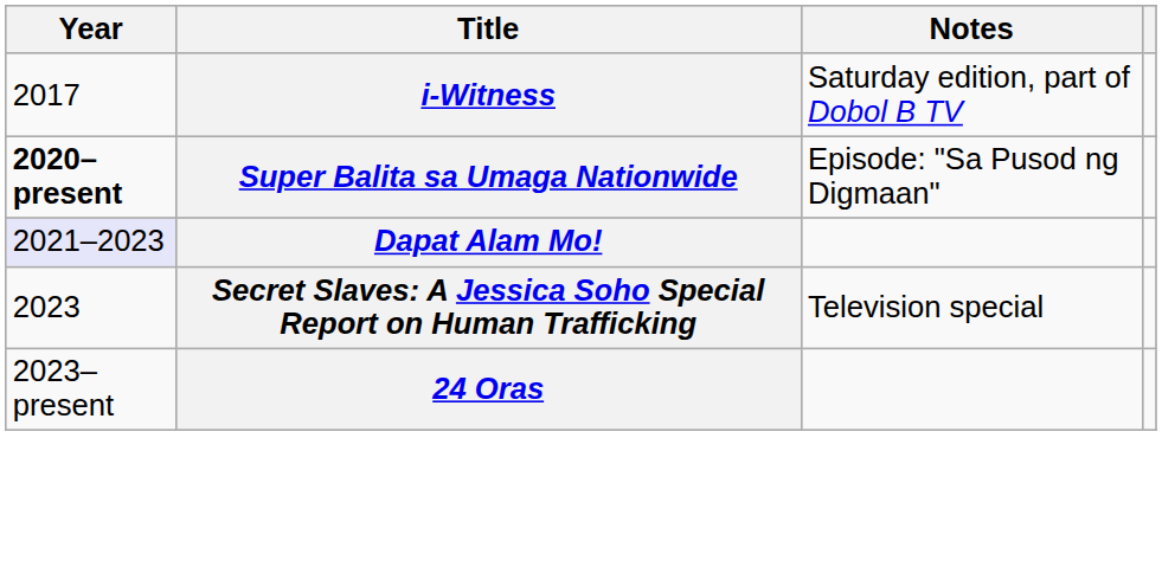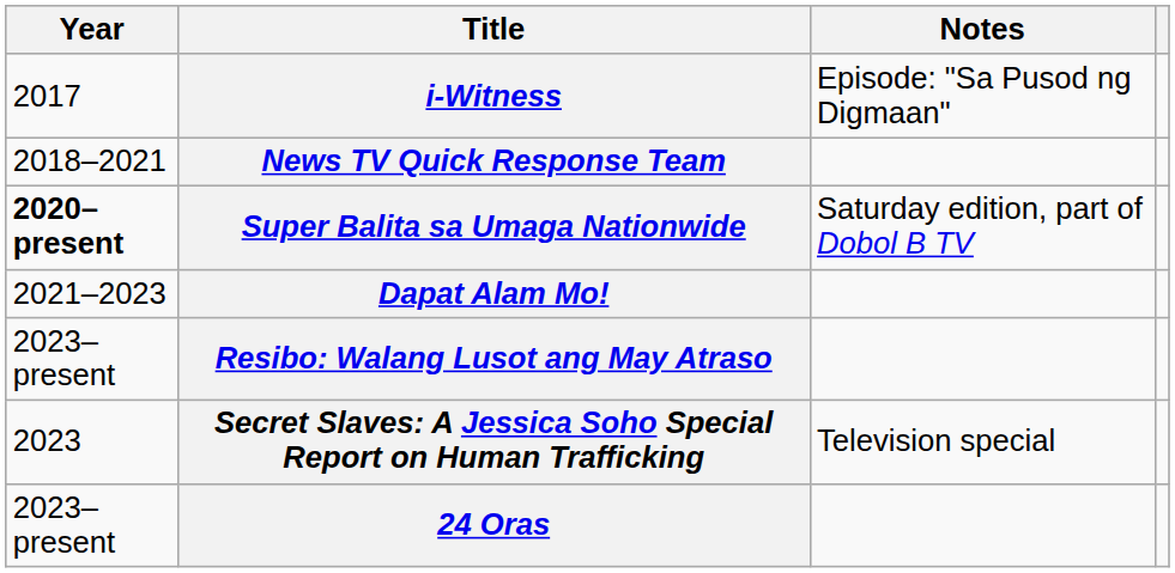 <table class="wikitable plainrowheaders sortable">
 <tr>
 <th scope="col">Year</th>
 <th scope="col">Title</th>
 <th scope="col">Notes</th>
 <th scope="col" class="unsortable"></th>
 </tr>
 <tr>
 <td>2017</td>
 <th scope="row"><em><a href='#'>i-Witness</a></em></th>
-<td>Saturday edition, part of <em><a href='#'>Dobol B TV</a></em></td>
+<td>Episode: "Sa Pusod ng Digmaan"</td>
+<td style="text-align:center;"></td>
+</tr>
+<tr>
+<td>2018–2021</td>
+<th scope="row"><em><a href='#'>News TV Quick Response Team</a></em></th>
+<td></td>
 <td style="text-align:center;"></td>
 </tr>
 <tr>
 <td><strong>2020–present</strong></td>
 <th scope="row"><em><a href='#'>Super Balita sa Umaga Nationwide</a></em></th>
-<td>Episode: "Sa Pusod ng Digmaan"</td>
+<td>Saturday edition, part of <em><a href='#'>Dobol B TV</a></em></td>
 <td style="text-align:center;"></td>
 </tr>
 <tr>
-<td style="background: lavender;">2021–2023</td>
+<td>2021–2023</td>
 <th scope="row"><em><a href='#'>Dapat Alam Mo!</a></em></th>
+<td></td>
+<td style="text-align:center;"></td>
+</tr>
+<tr>
+<td>2023–present</td>
+<th scope="row"><em><a href='#'>Resibo: Walang Lusot ang May Atraso</a></em></th>
 <td></td>
 <td style="text-align:center;"></td>
 </tr>
 <tr>
 <td>2023</td>
 <th scope="row"><em>Secret Slaves: A <a href='#'>Jessica Soho</a> Special Report on Human Trafficking</em></th>
 <td>Television special</td>
 <td style="text-align:center;"></td>
 </tr>
 <tr>
 <td>2023–present</td>
 <th scope="row"><em><a href='#'>24 Oras</a></em></th>
 <td></td>
 <td style="text-align:center;"></td>
 </tr>
 </table>
